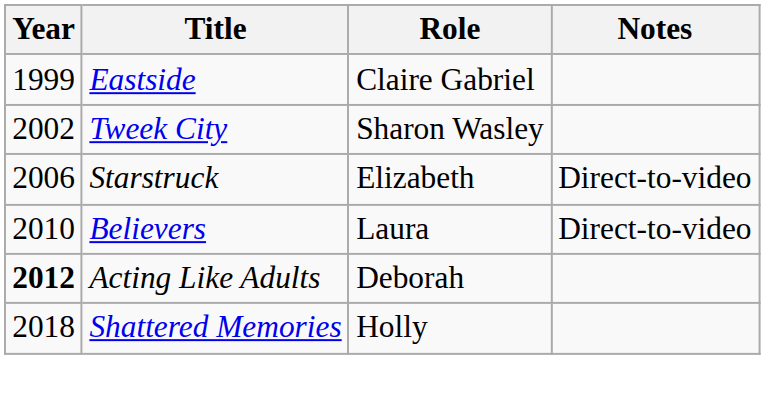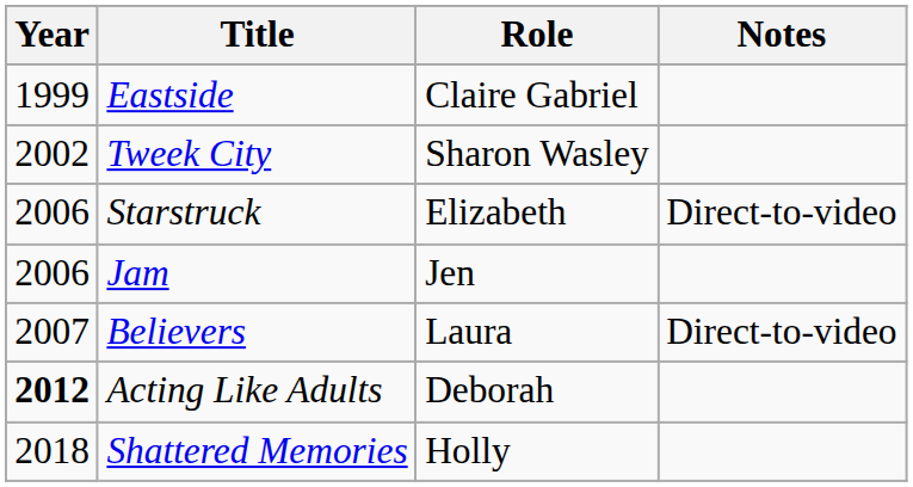 <table class="wikitable sortable">
 <tr>
 <th>Year</th>
 <th>Title</th>
 <th>Role</th>
 <th class="unsortable">Notes</th>
 </tr>
 <tr>
 <td>1999</td>
 <td><em><a href='#'>Eastside</a></em></td>
 <td>Claire Gabriel</td>
 <td></td>
 </tr>
 <tr>
 <td>2002</td>
 <td><em><a href='#'>Tweek City</a></em></td>
 <td>Sharon Wasley</td>
 <td></td>
 </tr>
 <tr>
 <td>2006</td>
 <td><em>Starstruck</em></td>
 <td>Elizabeth</td>
 <td>Direct-to-video</td>
 </tr>
 <tr>
-<td>2010</td>
+<td>2006</td>
+<td><em><a href='#'>Jam</a></em></td>
+<td>Jen</td>
+<td></td>
+</tr>
+<tr>
+<td>2007</td>
 <td><em><a href='#'>Believers</a></em></td>
 <td>Laura</td>
 <td>Direct-to-video</td>
 </tr>
 <tr>
 <td><strong>2012</strong></td>
 <td><em>Acting Like Adults</em></td>
 <td>Deborah</td>
 <td></td>
 </tr>
 <tr>
 <td>2018</td>
 <td><em><a href='#'>Shattered Memories</a></em></td>
 <td>Holly</td>
 <td></td>
 </tr>
 </table>
